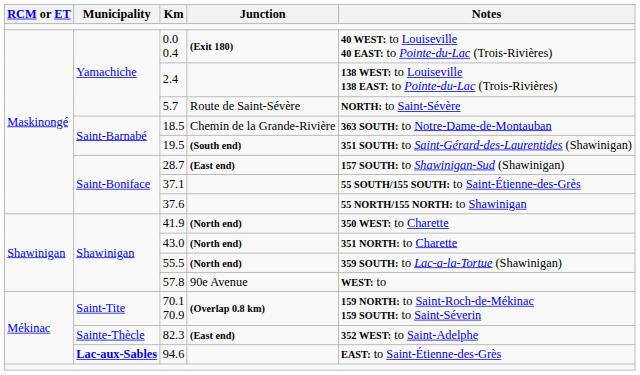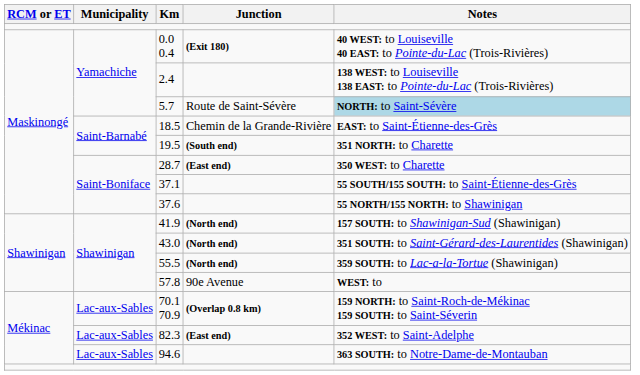 <table class=wikitable>
 <tr>
 <th><a href='#'>RCM</a> or <a href='#'>ET</a></th>
 <th>Municipality</th>
 <th>Km</th>
 <th>Junction</th>
 <th>Notes</th>
 </tr>
 <tr>
 <td colspan="5"></td>
 </tr>
 <tr>
 <td rowspan="8"><a href='#'>Maskinongé</a></td>
 <td rowspan="3"><a href='#'>Yamachiche</a></td>
 <td>0.0 <br> 0.4</td>
 <td> <small><strong>(Exit 180)</strong></small></td>
 <td><small><strong>40 WEST:</strong></small> to <a href='#'>Louiseville</a> <br> <small><strong>40 EAST:</strong></small> to <em><a href='#'>Pointe-du-Lac</a></em> (Trois-Rivières)</td>
 </tr>
 <tr>
 <td>2.4</td>
 <td></td>
 <td><small><strong>138 WEST:</strong></small> to <a href='#'>Louiseville</a> <br> <small><strong>138 EAST:</strong></small> to <em><a href='#'>Pointe-du-Lac</a></em> (Trois-Rivières)</td>
 </tr>
 <tr>
 <td>5.7</td>
 <td>Route de Saint-Sévère</td>
-<td><small><strong>NORTH:</strong></small> to <a href='#'>Saint-Sévère</a></td>
+<td style="background: lightblue;"><small><strong>NORTH:</strong></small> to <a href='#'>Saint-Sévère</a></td>
 </tr>
 <tr>
 <td rowspan="2"><a href='#'>Saint-Barnabé</a></td>
 <td>18.5</td>
 <td>Chemin de la Grande-Rivière</td>
-<td><small><strong>363 SOUTH:</strong></small> to <a href='#'>Notre-Dame-de-Montauban</a></td>
+<td><small><strong>EAST:</strong></small> to <a href='#'>Saint-Étienne-des-Grès</a></td>
 </tr>
 <tr>
 <td>19.5</td>
 <td> <small><strong>(South end)</strong></small></td>
-<td><small><strong>351 SOUTH:</strong></small> to <em><a href='#'>Saint-Gérard-des-Laurentides</a></em> (Shawinigan)</td>
+<td><small><strong>351 NORTH:</strong></small> to <a href='#'>Charette</a></td>
 </tr>
 <tr>
 <td rowspan="3"><a href='#'>Saint-Boniface</a></td>
 <td>28.7</td>
 <td> <small><strong>(East end)</strong></small></td>
-<td><small><strong>157 SOUTH:</strong></small> to <em><a href='#'>Shawinigan-Sud</a></em> (Shawinigan)</td>
+<td><small><strong>350 WEST:</strong></small> to <a href='#'>Charette</a></td>
 </tr>
 <tr>
 <td>37.1</td>
 <td></td>
 <td><small><strong>55 SOUTH/155 SOUTH:</strong></small> to <a href='#'>Saint-Étienne-des-Grès</a></td>
 </tr>
 <tr>
 <td>37.6</td>
 <td></td>
 <td><small><strong>55 NORTH/155 NORTH:</strong></small> to <a href='#'>Shawinigan</a></td>
 </tr>
 <tr>
 <td rowspan="4"><a href='#'>Shawinigan</a></td>
 <td rowspan="4"><a href='#'>Shawinigan</a></td>
 <td>41.9</td>
 <td> <small><strong>(North end)</strong></small></td>
-<td><small><strong>350 WEST:</strong></small> to <a href='#'>Charette</a></td>
+<td><small><strong>157 SOUTH:</strong></small> to <em><a href='#'>Shawinigan-Sud</a></em> (Shawinigan)</td>
 </tr>
 <tr>
 <td>43.0</td>
 <td> <small><strong>(North end)</strong></small></td>
-<td><small><strong>351 NORTH:</strong></small> to <a href='#'>Charette</a></td>
+<td><small><strong>351 SOUTH:</strong></small> to <em><a href='#'>Saint-Gérard-des-Laurentides</a></em> (Shawinigan)</td>
 </tr>
 <tr>
 <td>55.5</td>
 <td> <small><strong>(North end)</strong></small></td>
 <td><small><strong>359 SOUTH:</strong></small> to <em><a href='#'>Lac-a-la-Tortue</a></em> (Shawinigan)</td>
 </tr>
 <tr>
 <td>57.8</td>
 <td>90e Avenue</td>
 <td><small><strong>WEST:</strong></small> to </td>
 </tr>
 <tr>
 <td rowspan="3"><a href='#'>Mékinac</a></td>
-<td><a href='#'>Saint-Tite</a></td>
+<td><a href='#'>Lac-aux-Sables</a></td>
 <td>70.1 <br> 70.9</td>
 <td> <small><strong>(Overlap 0.8 km)</strong></small></td>
 <td><small><strong>159 NORTH:</strong></small> to <a href='#'>Saint-Roch-de-Mékinac</a> <br> <small><strong>159 SOUTH:</strong></small> to <a href='#'>Saint-Séverin</a></td>
 </tr>
 <tr>
-<td><a href='#'>Sainte-Thècle</a></td>
+<td><a href='#'>Lac-aux-Sables</a></td>
 <td>82.3</td>
 <td> <small><strong>(East end)</strong></small></td>
 <td><small><strong>352 WEST:</strong></small> to <a href='#'>Saint-Adelphe</a></td>
 </tr>
 <tr>
-<td><strong><a href='#'>Lac-aux-Sables</a></strong></td>
+<td><a href='#'>Lac-aux-Sables</a></td>
 <td>94.6</td>
 <td></td>
-<td><small><strong>EAST:</strong></small> to <a href='#'>Saint-Étienne-des-Grès</a></td>
+<td><small><strong>363 SOUTH:</strong></small> to <a href='#'>Notre-Dame-de-Montauban</a></td>
 </tr>
 <tr>
 <td colspan="5"></td>
 </tr>
 </table>
